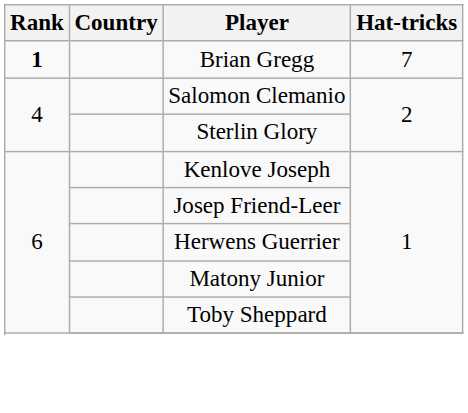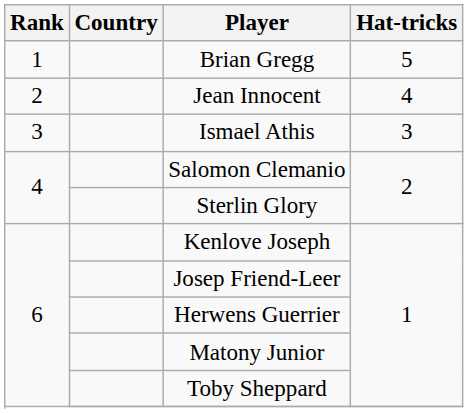 <table class="wikitable" style="text-align:center;">
 <tr>
 <th>Rank</th>
 <th>Country</th>
 <th>Player</th>
 <th>Hat-tricks</th>
 </tr>
 <tr>
-<td><strong>1</strong></td>
+<td>1</td>
 <td></td>
 <td>Brian Gregg</td>
-<td>7</td>
+<td>5</td>
+</tr>
+<tr>
+<td>2</td>
+<td></td>
+<td>Jean Innocent</td>
+<td>4</td>
+</tr>
+<tr>
+<td rowspan=1>3</td>
+<td></td>
+<td>Ismael Athis</td>
+<td rowspan=1>3</td>
 </tr>
 <tr>
 <td rowspan=2>4</td>
 <td></td>
 <td>Salomon Clemanio</td>
 <td rowspan=2>2</td>
 </tr>
 <tr>
 <td></td>
 <td>Sterlin Glory</td>
 </tr>
 <tr>
 <td rowspan=10>6</td>
 <td></td>
 <td>Kenlove Joseph</td>
 <td rowspan=5>1</td>
 </tr>
 <tr>
 <td></td>
 <td>Josep Friend-Leer</td>
 </tr>
 <tr>
 <td></td>
 <td>Herwens Guerrier</td>
 </tr>
 <tr>
 <td></td>
 <td>Matony Junior</td>
 </tr>
 <tr>
 <td></td>
 <td>Toby Sheppard</td>
 </tr>
 <tr>
 </tr>
 </table>
